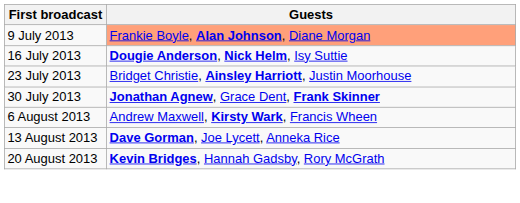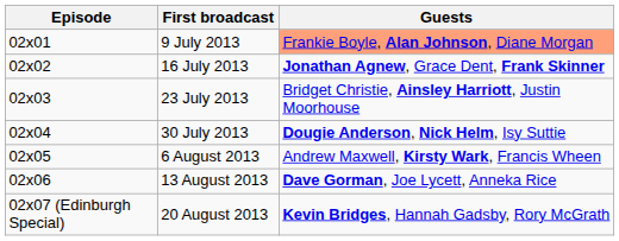 <table class="wikitable" style="width:50%;">
 <tr>
+<th style="width:25%;">Episode</th>
 <th style="width:20%;">First broadcast</th>
 <th>Guests</th>
 </tr>
 <tr>
+<td>02x01</td>
 <td>9 July 2013</td>
 <td style="background: lightsalmon;"><a href='#'>Frankie Boyle</a>, <strong><a href='#'>Alan Johnson</a></strong>, <a href='#'>Diane Morgan</a></td>
 </tr>
 <tr>
+<td>02x02</td>
 <td>16 July 2013</td>
-<td><strong><a href='#'>Dougie Anderson</a></strong>, <strong><a href='#'>Nick Helm</a></strong>, <a href='#'>Isy Suttie</a></td>
+<td><strong><a href='#'>Jonathan Agnew</a></strong>, <a href='#'>Grace Dent</a>, <strong><a href='#'>Frank Skinner</a></strong></td>
 </tr>
 <tr>
+<td>02x03</td>
 <td>23 July 2013</td>
 <td><a href='#'>Bridget Christie</a>, <strong><a href='#'>Ainsley Harriott</a></strong>, <a href='#'>Justin Moorhouse</a></td>
 </tr>
 <tr>
+<td>02x04</td>
 <td>30 July 2013</td>
-<td><strong><a href='#'>Jonathan Agnew</a></strong>, <a href='#'>Grace Dent</a>, <strong><a href='#'>Frank Skinner</a></strong></td>
+<td><strong><a href='#'>Dougie Anderson</a></strong>, <strong><a href='#'>Nick Helm</a></strong>, <a href='#'>Isy Suttie</a></td>
 </tr>
 <tr>
+<td>02x05</td>
 <td>6 August 2013</td>
 <td><a href='#'>Andrew Maxwell</a>, <strong><a href='#'>Kirsty Wark</a></strong>, <a href='#'>Francis Wheen</a></td>
 </tr>
 <tr>
+<td>02x06</td>
 <td>13 August 2013</td>
 <td><strong><a href='#'>Dave Gorman</a></strong>, <a href='#'>Joe Lycett</a>, <a href='#'>Anneka Rice</a></td>
 </tr>
 <tr>
+<td>02x07 (Edinburgh Special)</td>
 <td>20 August 2013</td>
 <td><strong><a href='#'>Kevin Bridges</a></strong>, <a href='#'>Hannah Gadsby</a>, <a href='#'>Rory McGrath</a></td>
 </tr>
 </table>
